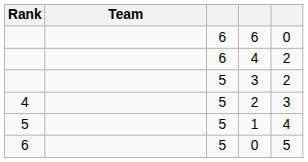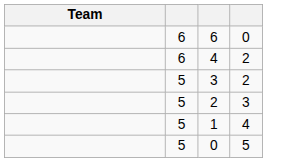 <table class="wikitable" style="text-align: center;">
 <tr>
-<th width=40>Rank</th>
 <th width=180>Team</th>
 <th width=30></th>
 <th width=30></th>
 <th width=30></th>
 </tr>
 <tr>
-<td></td>
 <td align=left></td>
 <td>6</td>
 <td>6</td>
 <td>0</td>
 </tr>
 <tr>
-<td></td>
 <td align=left></td>
 <td>6</td>
 <td>4</td>
 <td>2</td>
 </tr>
 <tr>
-<td></td>
 <td align=left></td>
 <td>5</td>
 <td>3</td>
 <td>2</td>
 </tr>
 <tr>
-<td>4</td>
 <td align=left></td>
 <td>5</td>
 <td>2</td>
 <td>3</td>
 </tr>
 <tr>
-<td>5</td>
 <td align=left></td>
 <td>5</td>
 <td>1</td>
 <td>4</td>
 </tr>
 <tr>
-<td>6</td>
 <td align=left></td>
 <td>5</td>
 <td>0</td>
 <td>5</td>
 </tr>
 </table>
